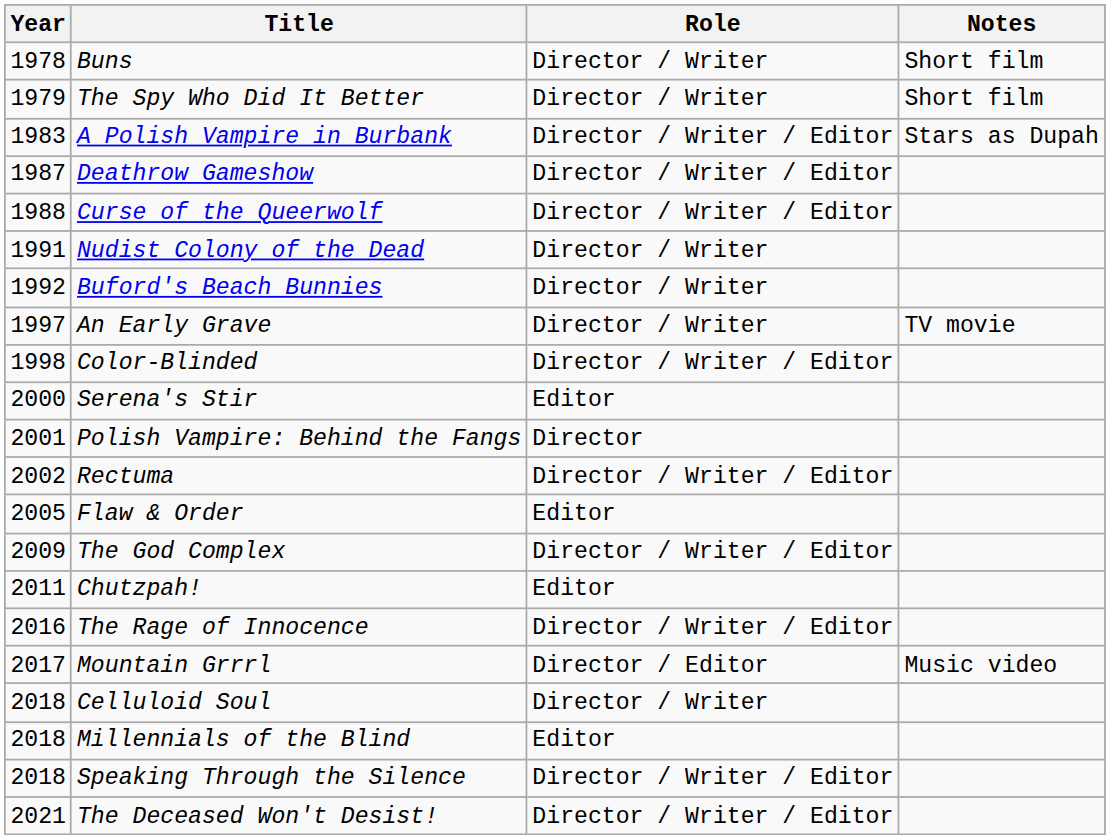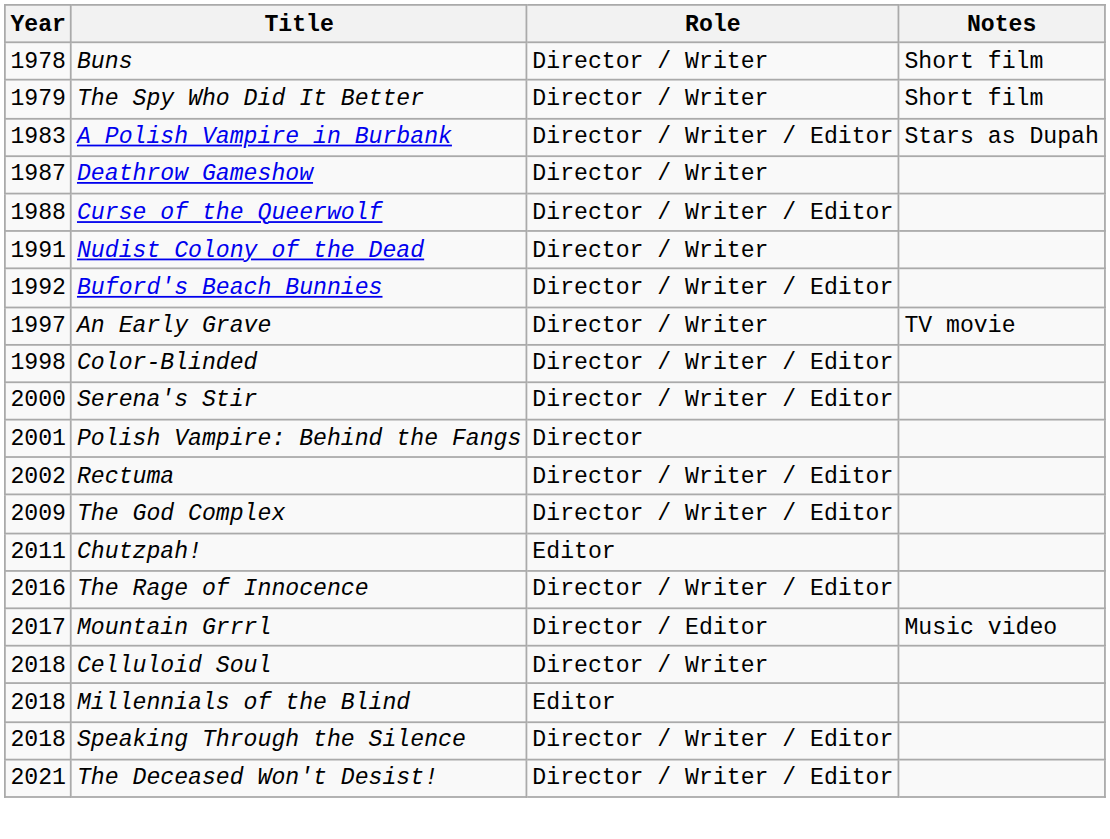 <table class="wikitable sortable">
 <tr>
 <th>Year</th>
 <th>Title</th>
 <th>Role</th>
 <th>Notes</th>
 </tr>
 <tr>
 <td>1978</td>
 <td><em>Buns</em></td>
 <td>Director / Writer</td>
 <td>Short film</td>
 </tr>
 <tr>
 <td>1979</td>
 <td><em>The Spy Who Did It Better</em></td>
 <td>Director / Writer</td>
 <td>Short film</td>
 </tr>
 <tr>
 <td>1983</td>
 <td><em><a href='#'>A Polish Vampire in Burbank</a></em></td>
 <td>Director / Writer / Editor</td>
 <td>Stars as Dupah</td>
 </tr>
 <tr>
 <td>1987</td>
 <td><em><a href='#'>Deathrow Gameshow</a></em></td>
-<td>Director / Writer / Editor</td>
+<td>Director / Writer</td>
 <td></td>
 </tr>
 <tr>
 <td>1988</td>
 <td><em><a href='#'>Curse of the Queerwolf</a></em></td>
 <td>Director / Writer / Editor</td>
 <td></td>
 </tr>
 <tr>
 <td>1991</td>
 <td><em><a href='#'>Nudist Colony of the Dead</a></em></td>
 <td>Director / Writer</td>
 <td></td>
 </tr>
 <tr>
 <td>1992</td>
 <td><em><a href='#'>Buford's Beach Bunnies</a></em></td>
-<td>Director / Writer</td>
+<td>Director / Writer / Editor</td>
 <td></td>
 </tr>
 <tr>
 <td>1997</td>
 <td><em>An Early Grave</em></td>
 <td>Director / Writer</td>
 <td>TV movie</td>
 </tr>
 <tr>
 <td>1998</td>
 <td><em>Color-Blinded</em></td>
 <td>Director / Writer / Editor</td>
 <td></td>
 </tr>
 <tr>
 <td>2000</td>
 <td><em>Serena's Stir</em></td>
-<td>Editor</td>
+<td>Director / Writer / Editor</td>
 <td></td>
 </tr>
 <tr>
 <td>2001</td>
 <td><em>Polish Vampire: Behind the Fangs</em></td>
 <td>Director</td>
 <td></td>
 </tr>
 <tr>
 <td>2002</td>
 <td><em>Rectuma</em></td>
 <td>Director / Writer / Editor</td>
-<td></td>
-</tr>
-<tr>
-<td>2005</td>
-<td><em>Flaw & Order</em></td>
-<td>Editor</td>
 <td></td>
 </tr>
 <tr>
 <td>2009</td>
 <td><em>The God Complex</em></td>
 <td>Director / Writer / Editor</td>
 <td></td>
 </tr>
 <tr>
 <td>2011</td>
 <td><em>Chutzpah!</em></td>
 <td>Editor</td>
 <td></td>
 </tr>
 <tr>
 <td>2016</td>
 <td><em>The Rage of Innocence</em></td>
 <td>Director / Writer / Editor</td>
 <td></td>
 </tr>
 <tr>
 <td>2017</td>
 <td><em>Mountain Grrrl</em></td>
 <td>Director / Editor</td>
 <td>Music video</td>
 </tr>
 <tr>
 <td>2018</td>
 <td><em>Celluloid Soul</em></td>
 <td>Director / Writer</td>
 <td></td>
 </tr>
 <tr>
 <td>2018</td>
 <td><em>Millennials of the Blind</em></td>
 <td>Editor</td>
 <td></td>
 </tr>
 <tr>
 <td>2018</td>
 <td><em>Speaking Through the Silence</em></td>
 <td>Director / Writer / Editor</td>
 <td></td>
 </tr>
 <tr>
 <td>2021</td>
 <td><em>The Deceased Won't Desist!</em></td>
 <td>Director / Writer / Editor</td>
 <td></td>
 </tr>
 </table>
